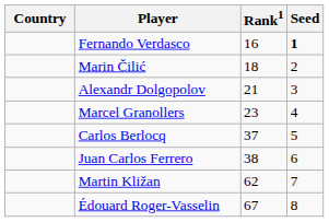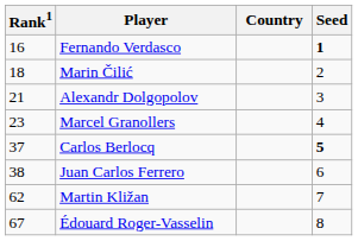 <table class="sortable wikitable">
 <tr>
+<th>Rank<sup>1</sup></th>
+<th width="175">Player</th>
 <th width="70">Country</th>
-<th width="175">Player</th>
-<th>Rank<sup>1</sup></th>
 <th>Seed</th>
 </tr>
 <tr>
+<td>16</td>
+<td><a href='#'>Fernando Verdasco</a></td>
 <td></td>
-<td><a href='#'>Fernando Verdasco</a></td>
-<td>16</td>
 <td><strong>1</strong></td>
 </tr>
 <tr>
+<td>18</td>
+<td><a href='#'>Marin Čilić</a></td>
 <td></td>
-<td><a href='#'>Marin Čilić</a></td>
-<td>18</td>
 <td>2</td>
 </tr>
 <tr>
+<td>21</td>
+<td><a href='#'>Alexandr Dolgopolov</a></td>
 <td></td>
-<td><a href='#'>Alexandr Dolgopolov</a></td>
-<td>21</td>
 <td>3</td>
 </tr>
 <tr>
+<td>23</td>
+<td><a href='#'>Marcel Granollers</a></td>
 <td></td>
-<td><a href='#'>Marcel Granollers</a></td>
-<td>23</td>
 <td>4</td>
 </tr>
 <tr>
+<td>37</td>
+<td><a href='#'>Carlos Berlocq</a></td>
 <td></td>
-<td><a href='#'>Carlos Berlocq</a></td>
-<td>37</td>
-<td>5</td>
+<td><strong>5</strong></td>
 </tr>
 <tr>
+<td>38</td>
+<td><a href='#'>Juan Carlos Ferrero</a></td>
 <td></td>
-<td><a href='#'>Juan Carlos Ferrero</a></td>
-<td>38</td>
 <td>6</td>
 </tr>
 <tr>
+<td>62</td>
+<td><a href='#'>Martin Kližan</a></td>
 <td></td>
-<td><a href='#'>Martin Kližan</a></td>
-<td>62</td>
 <td>7</td>
 </tr>
 <tr>
+<td>67</td>
+<td><a href='#'>Édouard Roger-Vasselin</a></td>
 <td></td>
-<td><a href='#'>Édouard Roger-Vasselin</a></td>
-<td>67</td>
 <td>8</td>
 </tr>
 </table>
